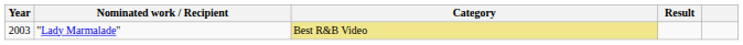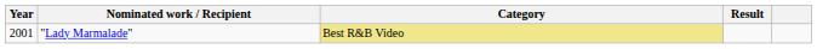 <table class="wikitable plainrowheaders" style="width:85%;">
 <tr>
 <th scope="col" style="width:4%;">Year</th>
 <th scope="col" style="width:35%;">Nominated work / Recipient</th>
 <th scope="col" style="width:50%;">Category</th>
 <th scope="col" style="width:6%;">Result</th>
 <th scope="col" style="width:6%;"></th>
 </tr>
 <tr>
-<td align="center">2003</td>
+<td align="center">2001</td>
 <td>"<a href='#'>Lady Marmalade</a>"</td>
 <td style="background: khaki;">Best R&B Video</td>
 <td></td>
 <td></td>
 </tr>
 </table>
